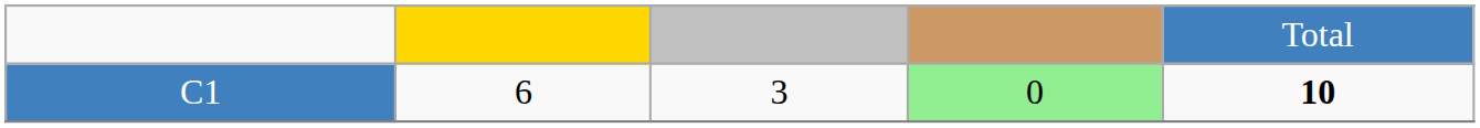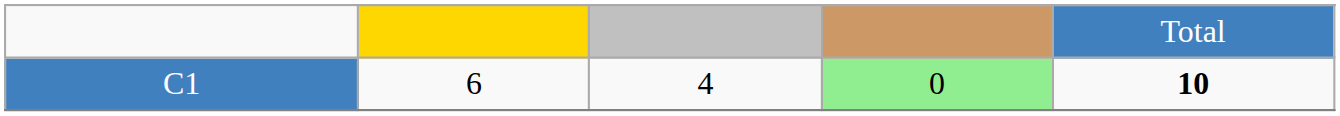 <table class="wikitable"  style="font-size:95%; text-align:center; border:gray solid 1px; width:40%;">
 <tr>
 <td rowspan="2" style="width:3%;"></td>
 </tr>
 <tr>
 <td style="width:2%;" bgcolor=gold></td>
 <td style="width:2%;" bgcolor=silver></td>
 <td style="width:2%;" bgcolor=cc9966></td>
 <td style="width:2%; background-color:#4180be; color:white;">Total</td>
 </tr>
 <tr>
 <td style="background-color:#4180be; color:white;">C1</td>
 <td>6</td>
-<td>3</td>
+<td>4</td>
 <td style="background: lightgreen;">0</td>
 <td><strong>10</strong></td>
 </tr>
 <tr>
 </tr>
 </table>
